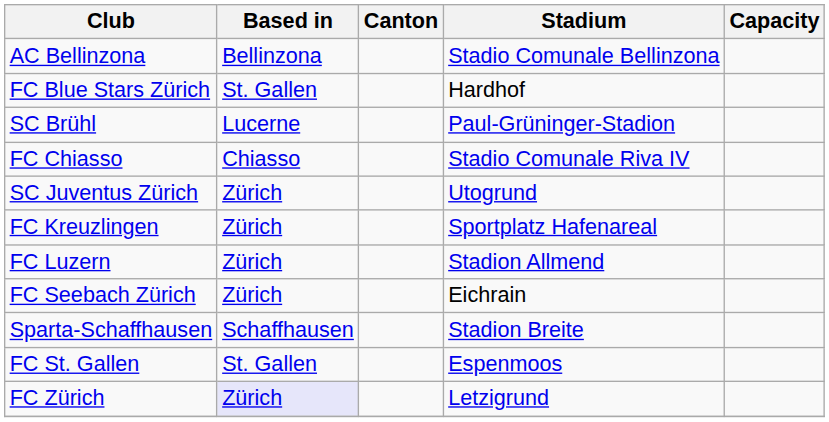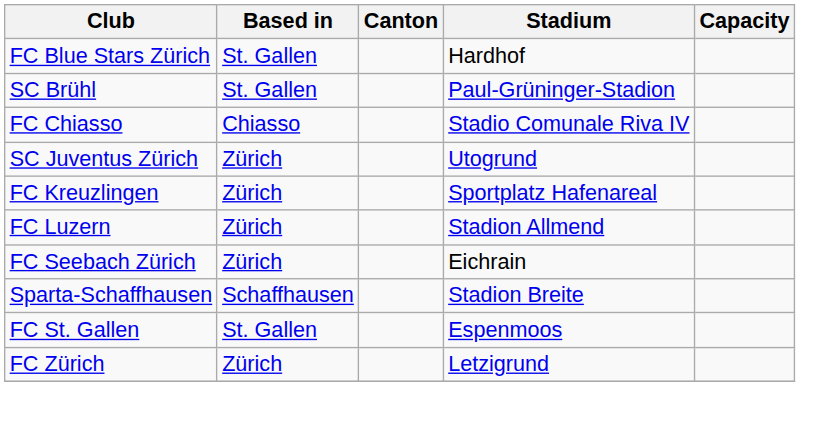 <table class="wikitable">
 <tr>
 <th>Club</th>
 <th>Based in</th>
 <th>Canton</th>
 <th>Stadium</th>
 <th>Capacity</th>
-</tr>
-<tr>
-<td><a href='#'>AC Bellinzona</a></td>
-<td><a href='#'>Bellinzona</a></td>
-<td></td>
-<td><a href='#'>Stadio Comunale Bellinzona</a></td>
-<td></td>
 </tr>
 <tr>
 <td><a href='#'>FC Blue Stars Zürich</a></td>
 <td><a href='#'>St. Gallen</a></td>
 <td></td>
 <td>Hardhof</td>
 <td></td>
 </tr>
 <tr>
 <td><a href='#'>SC Brühl</a></td>
-<td><a href='#'>Lucerne</a></td>
+<td><a href='#'>St. Gallen</a></td>
 <td></td>
 <td><a href='#'>Paul-Grüninger-Stadion</a></td>
 <td></td>
 </tr>
 <tr>
 <td><a href='#'>FC Chiasso</a></td>
 <td><a href='#'>Chiasso</a></td>
 <td></td>
 <td><a href='#'>Stadio Comunale Riva IV</a></td>
 <td></td>
 </tr>
 <tr>
 <td><a href='#'>SC Juventus Zürich</a></td>
 <td><a href='#'>Zürich</a></td>
 <td></td>
 <td><a href='#'>Utogrund</a></td>
 <td></td>
 </tr>
 <tr>
 <td><a href='#'>FC Kreuzlingen</a></td>
 <td><a href='#'>Zürich</a></td>
 <td></td>
 <td><a href='#'>Sportplatz Hafenareal</a></td>
 <td></td>
 </tr>
 <tr>
 <td><a href='#'>FC Luzern</a></td>
 <td><a href='#'>Zürich</a></td>
 <td></td>
 <td><a href='#'>Stadion Allmend</a></td>
 <td></td>
 </tr>
 <tr>
 <td><a href='#'>FC Seebach Zürich</a></td>
 <td><a href='#'>Zürich</a></td>
 <td></td>
 <td>Eichrain</td>
 <td></td>
 </tr>
 <tr>
 <td><a href='#'>Sparta-Schaffhausen</a></td>
 <td><a href='#'>Schaffhausen</a></td>
 <td></td>
 <td><a href='#'>Stadion Breite</a></td>
 <td></td>
 </tr>
 <tr>
 <td><a href='#'>FC St. Gallen</a></td>
 <td><a href='#'>St. Gallen</a></td>
 <td></td>
 <td><a href='#'>Espenmoos</a></td>
 <td></td>
 </tr>
 <tr>
 <td><a href='#'>FC Zürich</a></td>
-<td style="background: lavender;"><a href='#'>Zürich</a></td>
+<td><a href='#'>Zürich</a></td>
 <td></td>
 <td><a href='#'>Letzigrund</a></td>
 <td></td>
 </tr>
 <tr>
 </tr>
 </table>
